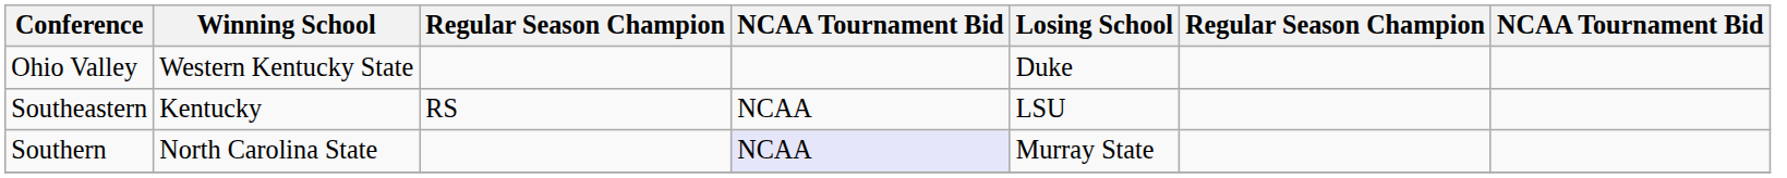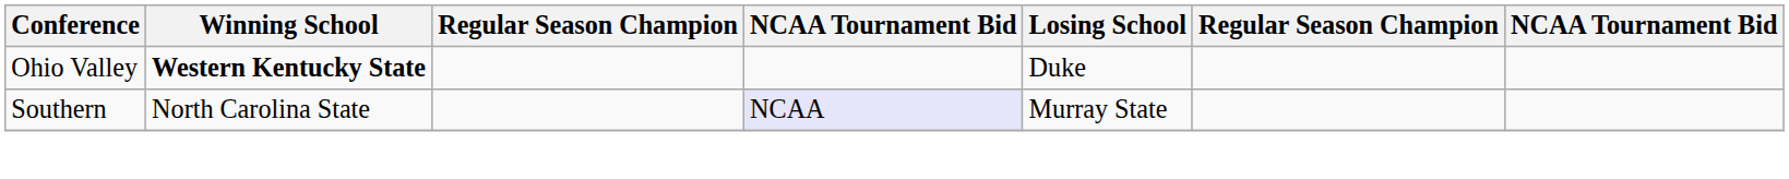 <table class="wikitable">
 <tr>
 <th>Conference</th>
 <th>Winning School</th>
 <th>Regular Season Champion</th>
 <th>NCAA Tournament Bid</th>
 <th>Losing School</th>
 <th>Regular Season Champion</th>
 <th>NCAA Tournament Bid</th>
 </tr>
 <tr>
 <td>Ohio Valley</td>
-<td>Western Kentucky State</td>
+<td><strong>Western Kentucky State</strong></td>
 <td></td>
 <td></td>
 <td>Duke</td>
-<td></td>
-<td></td>
-</tr>
-<tr>
-<td>Southeastern</td>
-<td>Kentucky</td>
-<td>RS</td>
-<td>NCAA</td>
-<td>LSU</td>
 <td></td>
 <td></td>
 </tr>
 <tr>
 <td>Southern</td>
 <td>North Carolina State</td>
 <td></td>
 <td style="background: lavender;">NCAA</td>
 <td>Murray State</td>
 <td></td>
 <td></td>
 </tr>
 <tr>
 </tr>
 </table>
